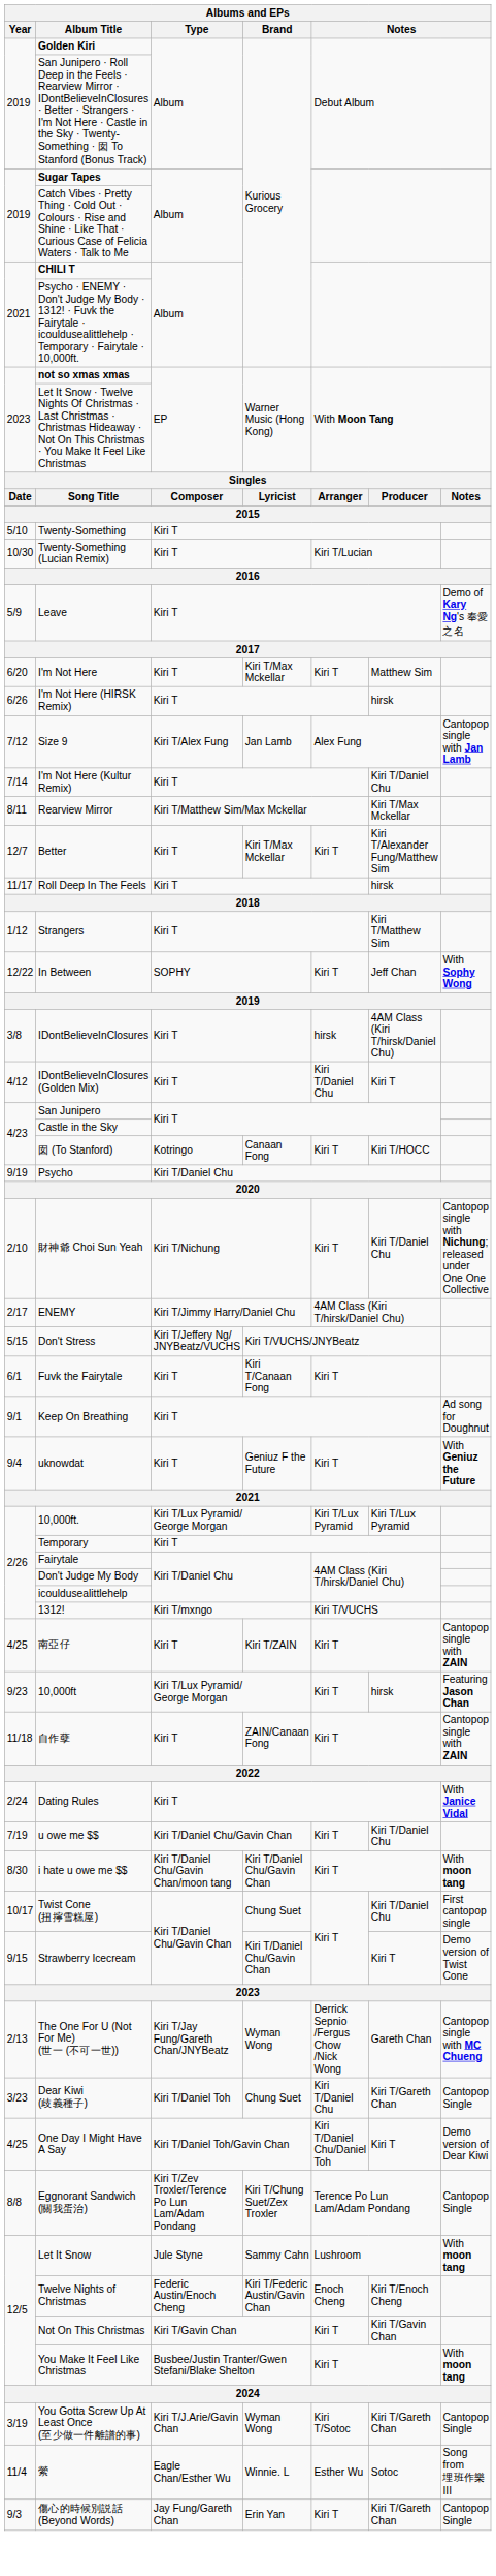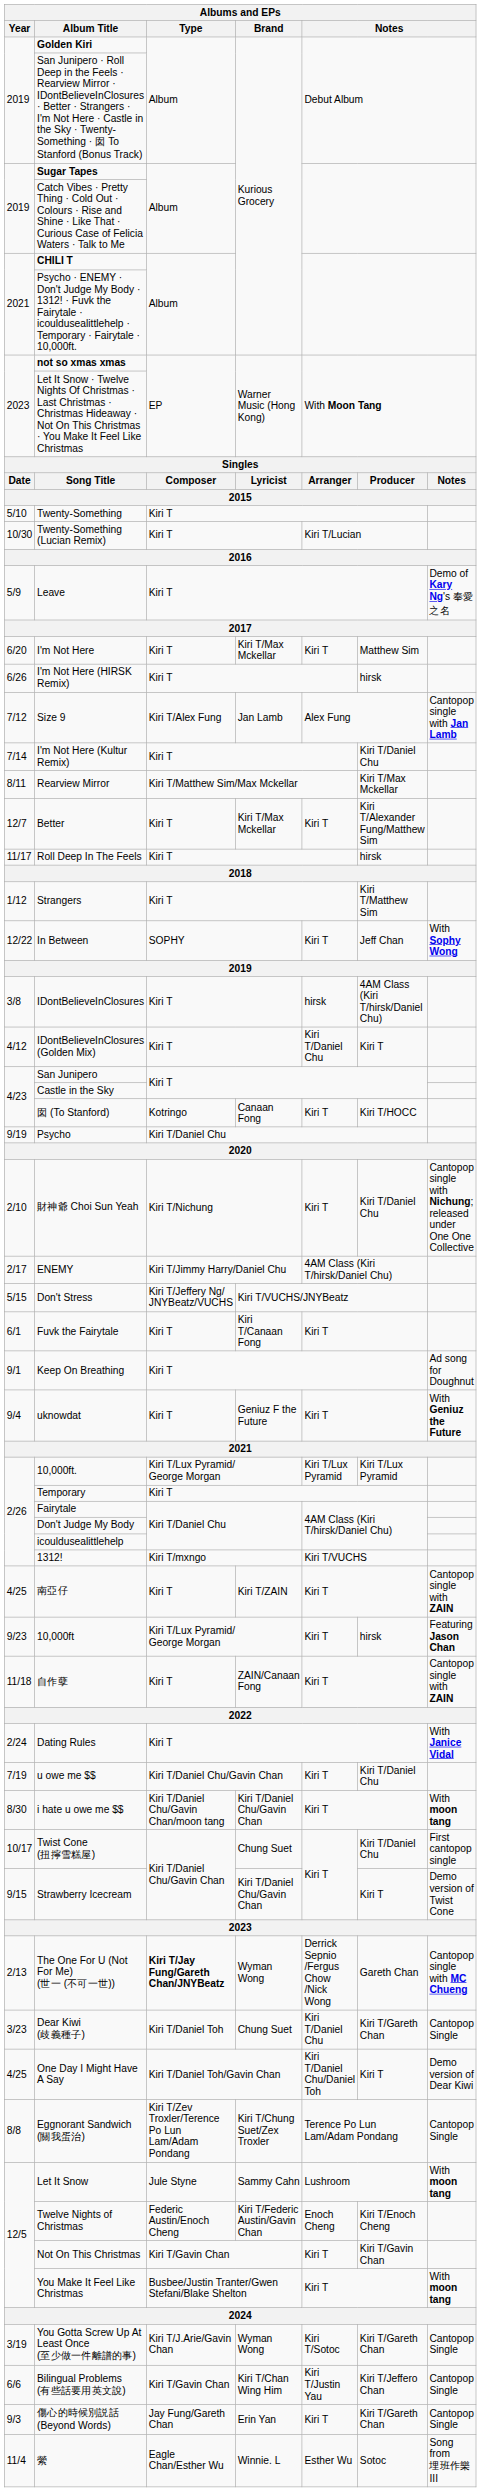 <table class="wikitable">
 <tr>
 <th colspan="7">Albums and EPs</th>
 </tr>
 <tr>
 <th>Year</th>
 <th>Album Title</th>
 <th>Type</th>
 <th>Brand</th>
 <th colspan="3">Notes</th>
 </tr>
 <tr>
 <td rowspan="2">2019</td>
 <td><strong>Golden Kiri</strong></td>
 <td rowspan="2">Album</td>
 <td rowspan="6">Kurious Grocery</td>
 <td colspan="3" rowspan="2">Debut Album</td>
 </tr>
 <tr>
 <td>San Junipero · Roll Deep in the Feels · Rearview Mirror  · IDontBelieveInClosures · Better ·  Strangers  · I'm Not Here · Castle in the Sky · Twenty-Something · 囡 To Stanford (Bonus Track)</td>
 </tr>
 <tr>
 <td rowspan="2">2019</td>
 <td><strong>Sugar Tapes</strong></td>
 <td rowspan="2">Album</td>
 <td colspan="3" rowspan="2"></td>
 </tr>
 <tr>
 <td>Catch Vibes · Pretty Thing · Cold Out · Colours · Rise and Shine · Like That · Curious Case of Felicia Waters · Talk to Me</td>
 </tr>
 <tr>
 <td rowspan="2">2021</td>
 <td><strong>CHILI T</strong></td>
 <td rowspan="2">Album</td>
 <td colspan="3" rowspan="2"></td>
 </tr>
 <tr>
 <td>Psycho · ENEMY · Don't Judge My Body · 1312! · Fuvk the Fairytale · icouldusealittlehelp · Temporary · Fairytale · 10,000ft.</td>
 </tr>
 <tr>
 <td rowspan="2">2023</td>
 <td><strong>not so xmas xmas</strong></td>
 <td rowspan="2">EP</td>
 <td rowspan="2">Warner Music (Hong Kong)</td>
 <td colspan="3" rowspan="2">With <strong>Moon Tang</strong></td>
 </tr>
 <tr>
 <td>Let It Snow · Twelve Nights Of Christmas · Last Christmas · Christmas Hideaway · Not On This Christmas · You Make It Feel Like Christmas</td>
 </tr>
 <tr>
 <th colspan="7"><strong>Singles</strong></th>
 </tr>
 <tr>
 <th><strong>Date</strong></th>
 <th><strong>Song Title</strong></th>
 <th><strong>Composer</strong></th>
 <th>Lyricist</th>
 <th><strong>Arranger</strong></th>
 <th><strong>Producer</strong></th>
 <th><strong>Notes</strong></th>
 </tr>
 <tr>
 <th colspan="7"><strong>2015</strong></th>
 </tr>
 <tr>
 <td>5/10</td>
 <td>Twenty-Something</td>
 <td colspan="4">Kiri T</td>
 <td></td>
 </tr>
 <tr>
 <td>10/30</td>
 <td>Twenty-Something<br>(Lucian Remix)</td>
 <td colspan="2">Kiri T</td>
 <td colspan="2">Kiri T/Lucian</td>
 <td></td>
 </tr>
 <tr>
 <th colspan="7"><strong>2016</strong></th>
 </tr>
 <tr>
 <td>5/9</td>
 <td>Leave</td>
 <td colspan="4">Kiri T</td>
 <td>Demo of <strong><a href='#'>Kary Ng</a></strong>'s 奉愛之名</td>
 </tr>
 <tr>
 <th colspan="7"><strong>2017</strong></th>
 </tr>
 <tr>
 <td>6/20</td>
 <td>I'm Not Here</td>
 <td>Kiri T</td>
 <td>Kiri T/Max Mckellar</td>
 <td>Kiri T</td>
 <td>Matthew Sim</td>
 <td></td>
 </tr>
 <tr>
 <td>6/26</td>
 <td>I'm Not Here (HIRSK Remix)</td>
 <td colspan="3">Kiri T</td>
 <td>hirsk</td>
 <td></td>
 </tr>
 <tr>
 <td>7/12</td>
 <td>Size 9</td>
 <td>Kiri T/Alex Fung</td>
 <td>Jan Lamb</td>
 <td colspan="2">Alex Fung</td>
 <td>Cantopop single with <strong><a href='#'>Jan Lamb</a></strong></td>
 </tr>
 <tr>
 <td>7/14</td>
 <td>I'm Not Here (Kultur Remix)</td>
 <td colspan="3">Kiri T</td>
 <td>Kiri T/Daniel Chu</td>
 <td></td>
 </tr>
 <tr>
 <td>8/11</td>
 <td>Rearview Mirror</td>
 <td colspan="3">Kiri T/Matthew Sim/Max Mckellar</td>
 <td>Kiri T/Max Mckellar</td>
 <td></td>
 </tr>
 <tr>
 <td>12/7</td>
 <td>Better</td>
 <td>Kiri T</td>
 <td>Kiri T/Max Mckellar</td>
 <td>Kiri T</td>
 <td>Kiri T/Alexander Fung/Matthew Sim</td>
 <td></td>
 </tr>
 <tr>
 <td>11/17</td>
 <td>Roll Deep In The Feels</td>
 <td colspan="3">Kiri T</td>
 <td>hirsk</td>
 <td></td>
 </tr>
 <tr>
 <th colspan="7"><strong>2018</strong></th>
 </tr>
 <tr>
 <td>1/12</td>
 <td>Strangers</td>
 <td colspan="3">Kiri T</td>
 <td>Kiri T/Matthew Sim</td>
 <td></td>
 </tr>
 <tr>
 <td>12/22</td>
 <td>In Between</td>
 <td colspan="2">SOPHY</td>
 <td>Kiri T</td>
 <td>Jeff Chan</td>
 <td>With <strong><a href='#'>Sophy Wong</a></strong></td>
 </tr>
 <tr>
 <th colspan="7"><strong>2019</strong></th>
 </tr>
 <tr>
 <td>3/8</td>
 <td>IDontBelieveInClosures</td>
 <td colspan="2">Kiri T</td>
 <td>hirsk</td>
 <td>4AM Class (Kiri T/hirsk/Daniel Chu)</td>
 <td></td>
 </tr>
 <tr>
 <td>4/12</td>
 <td>IDontBelieveInClosures<br>(Golden Mix)</td>
 <td colspan="2">Kiri T</td>
 <td>Kiri T/Daniel Chu</td>
 <td>Kiri T</td>
 <td></td>
 </tr>
 <tr>
 <td rowspan="3">4/23</td>
 <td>San Junipero</td>
 <td colspan="4" rowspan="2">Kiri T</td>
 <td></td>
 </tr>
 <tr>
 <td>Castle in the Sky</td>
 <td></td>
 </tr>
 <tr>
 <td>囡 (To Stanford)</td>
 <td>Kotringo</td>
 <td>Canaan Fong</td>
 <td>Kiri T</td>
 <td>Kiri T/HOCC</td>
 <td></td>
 </tr>
 <tr>
 <td>9/19</td>
 <td>Psycho</td>
 <td colspan="4">Kiri T/Daniel Chu</td>
 <td></td>
 </tr>
 <tr>
 <th colspan="7"><strong>2020</strong></th>
 </tr>
 <tr>
 <td>2/10</td>
 <td>財神爺 Choi Sun Yeah</td>
 <td colspan="2">Kiri T/Nichung</td>
 <td>Kiri T</td>
 <td>Kiri T/Daniel Chu</td>
 <td>Cantopop single with <strong>Nichung</strong>; released under One One Collective</td>
 </tr>
 <tr>
 <td>2/17</td>
 <td>ENEMY</td>
 <td colspan="2">Kiri T/Jimmy Harry/Daniel Chu</td>
 <td colspan="2">4AM Class (Kiri T/hirsk/Daniel Chu)</td>
 <td></td>
 </tr>
 <tr>
 <td>5/15</td>
 <td>Don't Stress</td>
 <td>Kiri T/Jeffery Ng/<br>JNYBeatz/VUCHS</td>
 <td colspan="3">Kiri T/VUCHS/JNYBeatz</td>
 <td></td>
 </tr>
 <tr>
 <td>6/1</td>
 <td>Fuvk the Fairytale</td>
 <td>Kiri T</td>
 <td>Kiri T/Canaan Fong</td>
 <td colspan="2">Kiri T</td>
 <td></td>
 </tr>
 <tr>
 <td>9/1</td>
 <td>Keep On Breathing</td>
 <td colspan="4">Kiri T</td>
 <td>Ad song for Doughnut</td>
 </tr>
 <tr>
 <td>9/4</td>
 <td>uknowdat</td>
 <td>Kiri T</td>
 <td>Geniuz F the Future</td>
 <td colspan="2">Kiri T</td>
 <td>With <strong>Geniuz the Future</strong></td>
 </tr>
 <tr>
 <th colspan="7"><strong>2021</strong></th>
 </tr>
 <tr>
 <td rowspan="6">2/26</td>
 <td>10,000ft.</td>
 <td colspan="2">Kiri T/Lux Pyramid/<br>George Morgan</td>
 <td>Kiri T/Lux Pyramid</td>
 <td>Kiri T/Lux Pyramid</td>
 <td></td>
 </tr>
 <tr>
 <td>Temporary</td>
 <td colspan="4">Kiri T</td>
 <td></td>
 </tr>
 <tr>
 <td>Fairytale</td>
 <td colspan="2" rowspan="3">Kiri T/Daniel Chu</td>
 <td colspan="2" rowspan="3">4AM Class (Kiri T/hirsk/Daniel Chu)</td>
 <td></td>
 </tr>
 <tr>
 <td>Don't Judge My Body</td>
 <td></td>
 </tr>
 <tr>
 <td>icouldusealittlehelp</td>
 <td></td>
 </tr>
 <tr>
 <td>1312!</td>
 <td colspan="2">Kiri T/mxngo</td>
 <td colspan="2">Kiri T/VUCHS</td>
 <td></td>
 </tr>
 <tr>
 <td>4/25</td>
 <td>南亞仔</td>
 <td>Kiri T</td>
 <td>Kiri T/ZAIN</td>
 <td colspan="2">Kiri T</td>
 <td>Cantopop single with <strong>ZAIN</strong></td>
 </tr>
 <tr>
 <td>9/23</td>
 <td>10,000ft</td>
 <td colspan="2">Kiri T/Lux Pyramid/<br>George Morgan</td>
 <td>Kiri T</td>
 <td>hirsk</td>
 <td>Featuring <strong>Jason Chan</strong></td>
 </tr>
 <tr>
 <td>11/18</td>
 <td>自作孽</td>
 <td>Kiri T</td>
 <td>ZAIN/Canaan Fong</td>
 <td colspan="2">Kiri T</td>
 <td>Cantopop single with <strong>ZAIN</strong></td>
 </tr>
 <tr>
 <th colspan="7"><strong>2022</strong></th>
 </tr>
 <tr>
 <td>2/24</td>
 <td>Dating Rules</td>
 <td colspan="4">Kiri T</td>
 <td>With <strong><a href='#'>Janice Vidal</a></strong></td>
 </tr>
 <tr>
 <td>7/19</td>
 <td>u owe me $$</td>
 <td colspan="2">Kiri T/Daniel Chu/Gavin Chan</td>
 <td>Kiri T</td>
 <td>Kiri T/Daniel Chu</td>
 <td></td>
 </tr>
 <tr>
 <td>8/30</td>
 <td>i hate u owe me $$</td>
 <td>Kiri T/Daniel Chu/Gavin Chan/moon tang</td>
 <td>Kiri T/Daniel Chu/Gavin Chan</td>
 <td colspan="2">Kiri T</td>
 <td>With <strong>moon tang</strong></td>
 </tr>
 <tr>
 <td>10/17</td>
 <td>Twist Cone<br>(扭擰雪糕屋)</td>
 <td rowspan="2">Kiri T/Daniel Chu/Gavin Chan</td>
 <td>Chung Suet</td>
 <td rowspan="2">Kiri T</td>
 <td>Kiri T/Daniel Chu</td>
 <td>First cantopop single</td>
 </tr>
 <tr>
 <td>9/15</td>
 <td>Strawberry Icecream</td>
 <td>Kiri T/Daniel Chu/Gavin Chan</td>
 <td>Kiri T</td>
 <td>Demo version of Twist Cone</td>
 </tr>
 <tr>
 <th colspan="7"><strong>2023</strong></th>
 </tr>
 <tr>
 <td>2/13</td>
 <td>The One For U (Not For Me)<br>(世一 (不可一世))</td>
-<td>Kiri T/Jay Fung/Gareth Chan/JNYBeatz</td>
+<td><strong>Kiri T/Jay Fung/Gareth Chan/JNYBeatz</strong></td>
 <td>Wyman Wong</td>
 <td>Derrick Sepnio /Fergus Chow /Nick Wong</td>
 <td>Gareth Chan</td>
 <td>Cantopop single with <strong><a href='#'>MC Chueng</a></strong></td>
 </tr>
 <tr>
 <td>3/23</td>
 <td>Dear Kiwi<br>(歧義種子)</td>
 <td>Kiri T/Daniel Toh</td>
 <td>Chung Suet</td>
 <td>Kiri T/Daniel Chu</td>
 <td>Kiri T/Gareth Chan</td>
 <td>Cantopop Single</td>
 </tr>
 <tr>
 <td>4/25</td>
 <td>One Day I Might Have A Say</td>
 <td colspan="2">Kiri T/Daniel Toh/Gavin Chan </td>
 <td>Kiri T/Daniel Chu/Daniel Toh</td>
 <td>Kiri T</td>
 <td>Demo version of Dear Kiwi</td>
 </tr>
 <tr>
 <td>8/8</td>
 <td>Eggnorant Sandwich<br>(關我蛋治)</td>
 <td>Kiri T/Zev Troxler/Terence Po Lun Lam/Adam Pondang</td>
 <td>Kiri T/Chung Suet/Zex Troxler</td>
 <td colspan="2">Terence Po Lun Lam/Adam Pondang</td>
 <td>Cantopop Single</td>
 </tr>
 <tr>
 <td rowspan="4">12/5</td>
 <td>Let It Snow</td>
 <td>Jule Styne</td>
 <td>Sammy Cahn</td>
 <td colspan="2">Lushroom</td>
 <td>With <strong>moon tang</strong></td>
 </tr>
 <tr>
 <td>Twelve Nights of Christmas</td>
 <td>Federic Austin/Enoch Cheng</td>
 <td>Kiri T/Federic Austin/Gavin Chan</td>
 <td>Enoch Cheng</td>
 <td>Kiri T/Enoch Cheng</td>
 <td></td>
 </tr>
 <tr>
 <td>Not On This Christmas</td>
 <td colspan="2">Kiri T/Gavin Chan</td>
 <td>Kiri T</td>
 <td>Kiri T/Gavin Chan</td>
 <td></td>
 </tr>
 <tr>
 <td>You Make It Feel Like Christmas</td>
 <td colspan="2">Busbee/Justin Tranter/Gwen Stefani/Blake Shelton</td>
 <td colspan="2">Kiri T</td>
 <td>With <strong>moon tang</strong></td>
 </tr>
 <tr>
 <th colspan="7"><strong>2024</strong></th>
 </tr>
 <tr>
 <td>3/19</td>
 <td>You Gotta Screw Up At Least Once<br>(至少做一件離譜的事)</td>
 <td>Kiri T/J.Arie/Gavin Chan</td>
 <td>Wyman Wong</td>
 <td>Kiri T/Sotoc</td>
 <td>Kiri T/Gareth Chan</td>
 <td>Cantopop Single</td>
 </tr>
 <tr>
-<td>11/4</td>
-<td>縈</td>
-<td>Eagle Chan/Esther Wu</td>
-<td>Winnie. L</td>
-<td>Esther Wu</td>
-<td>Sotoc</td>
-<td>Song from<br>埋班作樂III</td>
+<td>6/6</td>
+<td>Bilingual Problems<br>(有些話要用英文說)</td>
+<td>Kiri T/Gavin Chan</td>
+<td>Kiri T/Chan Wing Him</td>
+<td>Kiri T/Justin Yau</td>
+<td>Kiri T/Jeffero Chan</td>
+<td>Cantopop Single</td>
 </tr>
 <tr>
 <td>9/3</td>
 <td>傷心的時候別説話<br>(Beyond Words)</td>
 <td>Jay Fung/Gareth Chan</td>
 <td>Erin Yan</td>
 <td>Kiri T</td>
 <td>Kiri T/Gareth Chan</td>
 <td>Cantopop Single</td>
 </tr>
+<tr>
+<td>11/4</td>
+<td>縈</td>
+<td>Eagle Chan/Esther Wu</td>
+<td>Winnie. L</td>
+<td>Esther Wu</td>
+<td>Sotoc</td>
+<td>Song from<br>埋班作樂III</td>
+</tr>
 </table>
